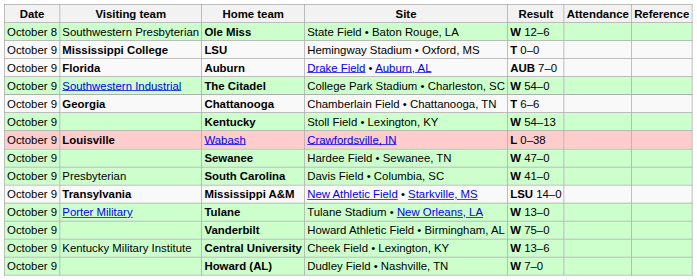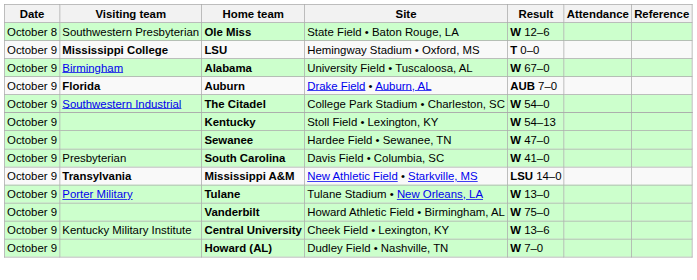 <table class="wikitable" style="font-size:95%;">
 <tr>
 <th>Date</th>
 <th>Visiting team</th>
 <th>Home team</th>
 <th>Site</th>
 <th>Result</th>
 <th>Attendance</th>
 <th class="unsortable">Reference</th>
 </tr>
 <tr bgcolor=ccffcc>
 <td>October 8</td>
 <td>Southwestern Presbyterian</td>
 <td><strong>Ole Miss</strong></td>
 <td>State Field • Baton Rouge, LA</td>
 <td><strong>W</strong> 12–6</td>
 <td></td>
 <td></td>
 </tr>
 <tr bgcolor=>
 <td>October 9</td>
 <td><strong>Mississippi College</strong></td>
 <td><strong>LSU</strong></td>
 <td>Hemingway Stadium • Oxford, MS</td>
 <td><strong>T</strong> 0–0</td>
 <td></td>
 <td></td>
 </tr>
+<tr bgcolor=ccffcc>
+<td>October 9</td>
+<td><a href='#'>Birmingham</a></td>
+<td><strong>Alabama</strong></td>
+<td>University Field • Tuscaloosa, AL</td>
+<td><strong>W</strong> 67–0</td>
+<td></td>
+<td></td>
+</tr>
 <tr bgcolor=>
 <td>October 9</td>
 <td><strong>Florida</strong></td>
 <td><strong>Auburn</strong></td>
 <td><a href='#'>Drake Field</a> • <a href='#'>Auburn, AL</a></td>
 <td><strong>AUB</strong> 7–0</td>
 <td></td>
 <td></td>
 </tr>
 <tr bgcolor=ccffcc>
 <td>October 9</td>
 <td><a href='#'>Southwestern Industrial</a></td>
 <td><strong>The Citadel</strong></td>
 <td>College Park Stadium • Charleston, SC</td>
 <td><strong>W</strong> 54–0</td>
 <td></td>
 <td></td>
 </tr>
 <tr bgcolor=>
 </tr>
 <tr October 9||>
 </tr>
-<tr bgcolor=>
-<td>October 9</td>
-<td><strong>Georgia</strong></td>
-<td><strong>Chattanooga</strong></td>
-<td>Chamberlain Field • Chattanooga, TN</td>
-<td><strong>T</strong> 6–6</td>
-<td></td>
-<td></td>
-</tr>
 <tr bgcolor=ccffcc>
 <td>October 9</td>
 <td></td>
 <td><strong>Kentucky</strong></td>
 <td>Stoll Field • Lexington, KY</td>
 <td><strong>W</strong> 54–13</td>
-<td></td>
-<td></td>
-</tr>
-<tr bgcolor=ffcccc>
-<td>October 9</td>
-<td><strong>Louisville</strong></td>
-<td><a href='#'>Wabash</a></td>
-<td><a href='#'>Crawfordsville, IN</a></td>
-<td><strong>L</strong> 0–38</td>
 <td></td>
 <td></td>
 </tr>
 <tr bgcolor=ccffcc>
 <td>October 9</td>
 <td></td>
 <td><strong>Sewanee</strong></td>
 <td>Hardee Field • Sewanee, TN</td>
 <td><strong>W</strong> 47–0</td>
 <td></td>
 <td></td>
 </tr>
 <tr bgcolor=ccffcc>
 <td>October 9</td>
 <td>Presbyterian</td>
 <td><strong>South Carolina</strong></td>
 <td>Davis Field • Columbia, SC</td>
 <td><strong>W</strong> 41–0</td>
 <td></td>
 <td></td>
 </tr>
 <tr bgcolor=>
 <td>October 9</td>
 <td><strong>Transylvania</strong></td>
 <td><strong>Mississippi A&M</strong></td>
 <td><a href='#'>New Athletic Field</a> • <a href='#'>Starkville, MS</a></td>
 <td><strong>LSU</strong> 14–0</td>
 <td></td>
 <td></td>
 </tr>
 <tr bgcolor=ccffcc>
 <td>October 9</td>
 <td><a href='#'>Porter Military</a></td>
 <td><strong>Tulane</strong></td>
 <td>Tulane Stadium • <a href='#'>New Orleans, LA</a></td>
 <td><strong>W</strong> 13–0</td>
 <td></td>
 <td></td>
 </tr>
 <tr bgcolor=ccffcc>
 <td>October 9</td>
 <td></td>
 <td><strong>Vanderbilt</strong></td>
 <td>Howard Athletic Field • Birmingham, AL</td>
 <td><strong>W</strong> 75–0</td>
 <td></td>
 <td></td>
 </tr>
 <tr bgcolor=ccffcc>
 <td>October 9</td>
 <td>Kentucky Military Institute</td>
 <td><strong>Central University</strong></td>
 <td>Cheek Field • Lexington, KY</td>
 <td><strong>W</strong> 13–6</td>
 <td></td>
 <td></td>
 </tr>
 <tr bgcolor=ccffcc>
 <td>October 9</td>
 <td></td>
 <td><strong>Howard (AL)</strong></td>
 <td>Dudley Field • Nashville, TN</td>
 <td><strong>W</strong> 7–0</td>
 <td></td>
 <td></td>
 </tr>
 </table>
